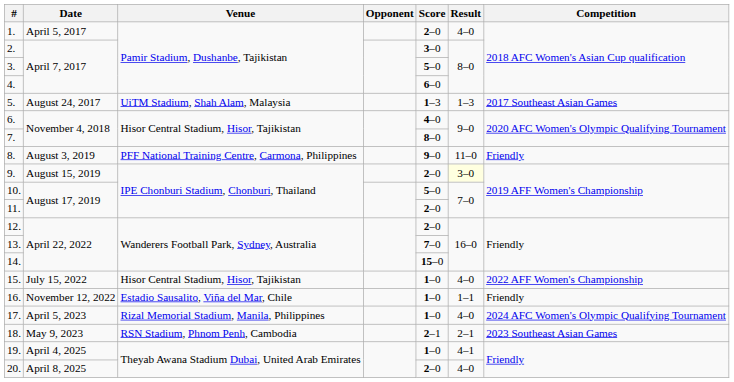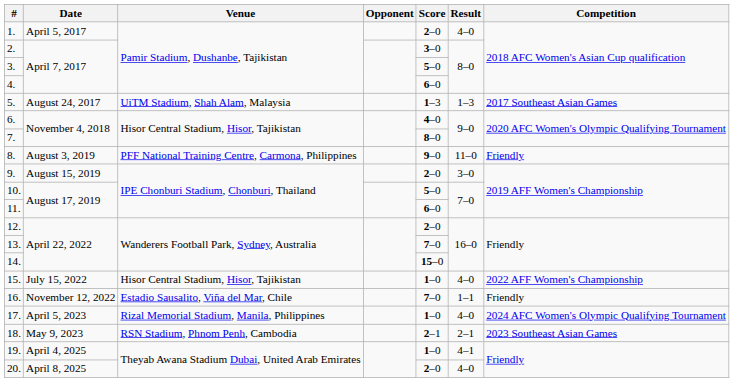 <table class="wikitable">
 <tr>
 <th>#</th>
 <th>Date</th>
 <th>Venue</th>
 <th>Opponent</th>
 <th>Score</th>
 <th>Result</th>
 <th>Competition</th>
 </tr>
 <tr>
 <td>1.</td>
 <td>April 5, 2017</td>
 <td rowspan=4><a href='#'>Pamir Stadium</a>, <a href='#'>Dushanbe</a>, Tajikistan</td>
 <td></td>
 <td align=center><strong>2</strong>–0</td>
 <td align=center>4–0</td>
 <td rowspan=4><a href='#'>2018 AFC Women's Asian Cup qualification</a></td>
 </tr>
 <tr>
 <td>2.</td>
 <td rowspan=3>April 7, 2017</td>
 <td rowspan=3></td>
 <td align=center><strong>3</strong>–0</td>
 <td rowspan="3" align=center>8–0</td>
 </tr>
 <tr>
 <td>3.</td>
 <td align=center><strong>5</strong>–0</td>
 </tr>
 <tr>
 <td>4.</td>
 <td align=center><strong>6</strong>–0</td>
 </tr>
 <tr>
 <td>5.</td>
 <td>August 24, 2017</td>
 <td><a href='#'>UiTM Stadium</a>, <a href='#'>Shah Alam</a>, Malaysia</td>
 <td></td>
 <td align=center><strong>1</strong>–3</td>
 <td align=center>1–3</td>
 <td><a href='#'>2017 Southeast Asian Games</a></td>
 </tr>
 <tr>
 <td>6.</td>
 <td rowspan="2">November 4, 2018</td>
 <td rowspan="2">Hisor Central Stadium, <a href='#'>Hisor</a>, Tajikistan</td>
 <td rowspan="2"></td>
 <td align=center><strong>4</strong>–0</td>
 <td rowspan="2" align=center>9–0</td>
 <td rowspan="2"><a href='#'>2020 AFC Women's Olympic Qualifying Tournament</a></td>
 </tr>
 <tr>
 <td>7.</td>
 <td align=center><strong>8</strong>–0</td>
 </tr>
 <tr>
 <td>8.</td>
 <td>August 3, 2019</td>
 <td><a href='#'>PFF National Training Centre</a>, <a href='#'>Carmona</a>, Philippines</td>
 <td></td>
 <td align=center><strong>9</strong>–0</td>
 <td align=center>11–0</td>
 <td><a href='#'>Friendly</a></td>
 </tr>
 <tr>
 <td>9.</td>
 <td>August 15, 2019</td>
 <td rowspan=3><a href='#'>IPE Chonburi Stadium</a>, <a href='#'>Chonburi</a>, Thailand</td>
 <td></td>
 <td align=center><strong>2</strong>–0</td>
-<td align=center style="background: lightyellow;">3–0</td>
+<td align=center>3–0</td>
 <td rowspan=3><a href='#'>2019 AFF Women's Championship</a></td>
 </tr>
 <tr>
 <td>10.</td>
 <td rowspan="2">August 17, 2019</td>
 <td rowspan="2"></td>
 <td align=center><strong>5</strong>–0</td>
 <td rowspan="2" align=center>7–0</td>
 </tr>
 <tr>
 <td>11.</td>
-<td style="text-align:center;"><strong>2</strong>–0</td>
+<td align=center><strong>6</strong>–0</td>
 </tr>
 <tr>
 <td>12.</td>
 <td rowspan="3">April 22, 2022</td>
 <td rowspan="3">Wanderers Football Park, <a href='#'>Sydney</a>, Australia</td>
 <td rowspan="3"></td>
 <td align=center><strong>2</strong>–0</td>
 <td rowspan="3" align=center>16–0</td>
 <td rowspan="3">Friendly</td>
 </tr>
 <tr>
 <td>13.</td>
 <td align=center><strong>7</strong>–0</td>
 </tr>
 <tr>
 <td>14.</td>
 <td align=center><strong>15</strong>–0</td>
 </tr>
 <tr>
 <td>15.</td>
 <td>July 15, 2022</td>
 <td>Hisor Central Stadium, <a href='#'>Hisor</a>, Tajikistan</td>
 <td></td>
 <td style="text-align:center;"><strong>1</strong>–0</td>
 <td style="text-align:center;">4–0</td>
 <td><a href='#'>2022 AFF Women's Championship</a></td>
 </tr>
 <tr>
 <td>16.</td>
 <td>November 12, 2022</td>
 <td><a href='#'>Estadio Sausalito</a>, <a href='#'>Viña del Mar</a>, Chile</td>
 <td></td>
-<td style="text-align:center;"><strong>1</strong>–0</td>
+<td align=center><strong>7</strong>–0</td>
 <td align=center>1–1</td>
 <td>Friendly</td>
 </tr>
 <tr>
 <td>17.</td>
 <td>April 5, 2023</td>
 <td><a href='#'>Rizal Memorial Stadium</a>, <a href='#'>Manila</a>, Philippines</td>
 <td></td>
 <td style="text-align:center;"><strong>1</strong>–0</td>
 <td style="text-align:center;">4–0</td>
 <td><a href='#'>2024 AFC Women's Olympic Qualifying Tournament</a></td>
 </tr>
 <tr>
 <td>18.</td>
 <td>May 9, 2023</td>
 <td><a href='#'>RSN Stadium</a>, <a href='#'>Phnom Penh</a>, Cambodia</td>
 <td></td>
 <td style="text-align:center;"><strong>2</strong>–1</td>
 <td style="text-align:center;">2–1</td>
 <td><a href='#'>2023 Southeast Asian Games</a></td>
 </tr>
 <tr>
 <td>19.</td>
 <td>April 4, 2025</td>
 <td rowspan=2>Theyab Awana Stadium <a href='#'>Dubai</a>, United Arab Emirates</td>
 <td rowspan=2></td>
 <td style="text-align:center;"><strong>1</strong>–0</td>
 <td style="text-align:center;">4–1</td>
 <td rowspan=2><a href='#'>Friendly</a></td>
 </tr>
 <tr>
 <td>20.</td>
 <td>April 8, 2025</td>
 <td style="text-align:center;"><strong>2</strong>–0</td>
 <td style="text-align:center;">4–0</td>
 </tr>
 </table>
